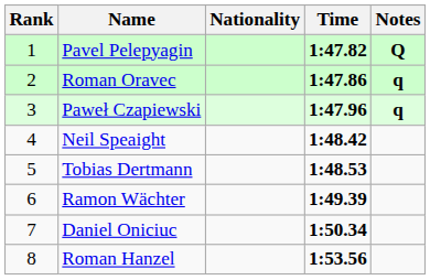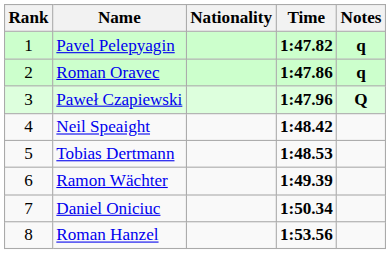 <table class="wikitable sortable" style="text-align:center">
 <tr>
 <th>Rank</th>
 <th>Name</th>
 <th>Nationality</th>
 <th>Time</th>
 <th>Notes</th>
 </tr>
 <tr bgcolor=ccffcc>
 <td>1</td>
 <td align=left><a href='#'>Pavel Pelepyagin</a></td>
 <td align=left></td>
 <td><strong>1:47.82</strong></td>
-<td><strong>Q</strong></td>
+<td><strong>q</strong></td>
 </tr>
 <tr bgcolor=ccffcc>
 <td>2</td>
 <td align=left><a href='#'>Roman Oravec</a></td>
 <td align=left></td>
 <td><strong>1:47.86</strong></td>
 <td><strong>q</strong></td>
 </tr>
 <tr bgcolor=ddffdd>
 <td>3</td>
 <td align=left><a href='#'>Paweł Czapiewski</a></td>
 <td align=left></td>
 <td><strong>1:47.96</strong></td>
-<td><strong>q</strong></td>
+<td><strong>Q</strong></td>
 </tr>
 <tr>
 <td>4</td>
 <td align=left><a href='#'>Neil Speaight</a></td>
 <td align=left></td>
 <td><strong>1:48.42</strong></td>
 <td></td>
 </tr>
 <tr>
 <td>5</td>
 <td align=left><a href='#'>Tobias Dertmann</a></td>
 <td align=left></td>
 <td><strong>1:48.53</strong></td>
 <td></td>
 </tr>
 <tr>
 <td>6</td>
 <td align=left><a href='#'>Ramon Wächter</a></td>
 <td align=left></td>
 <td><strong>1:49.39</strong></td>
 <td></td>
 </tr>
 <tr>
 <td>7</td>
 <td align=left><a href='#'>Daniel Oniciuc</a></td>
 <td align=left></td>
 <td><strong>1:50.34</strong></td>
 <td></td>
 </tr>
 <tr>
 <td>8</td>
 <td align=left><a href='#'>Roman Hanzel</a></td>
 <td align=left></td>
 <td><strong>1:53.56</strong></td>
 <td></td>
 </tr>
 </table>
